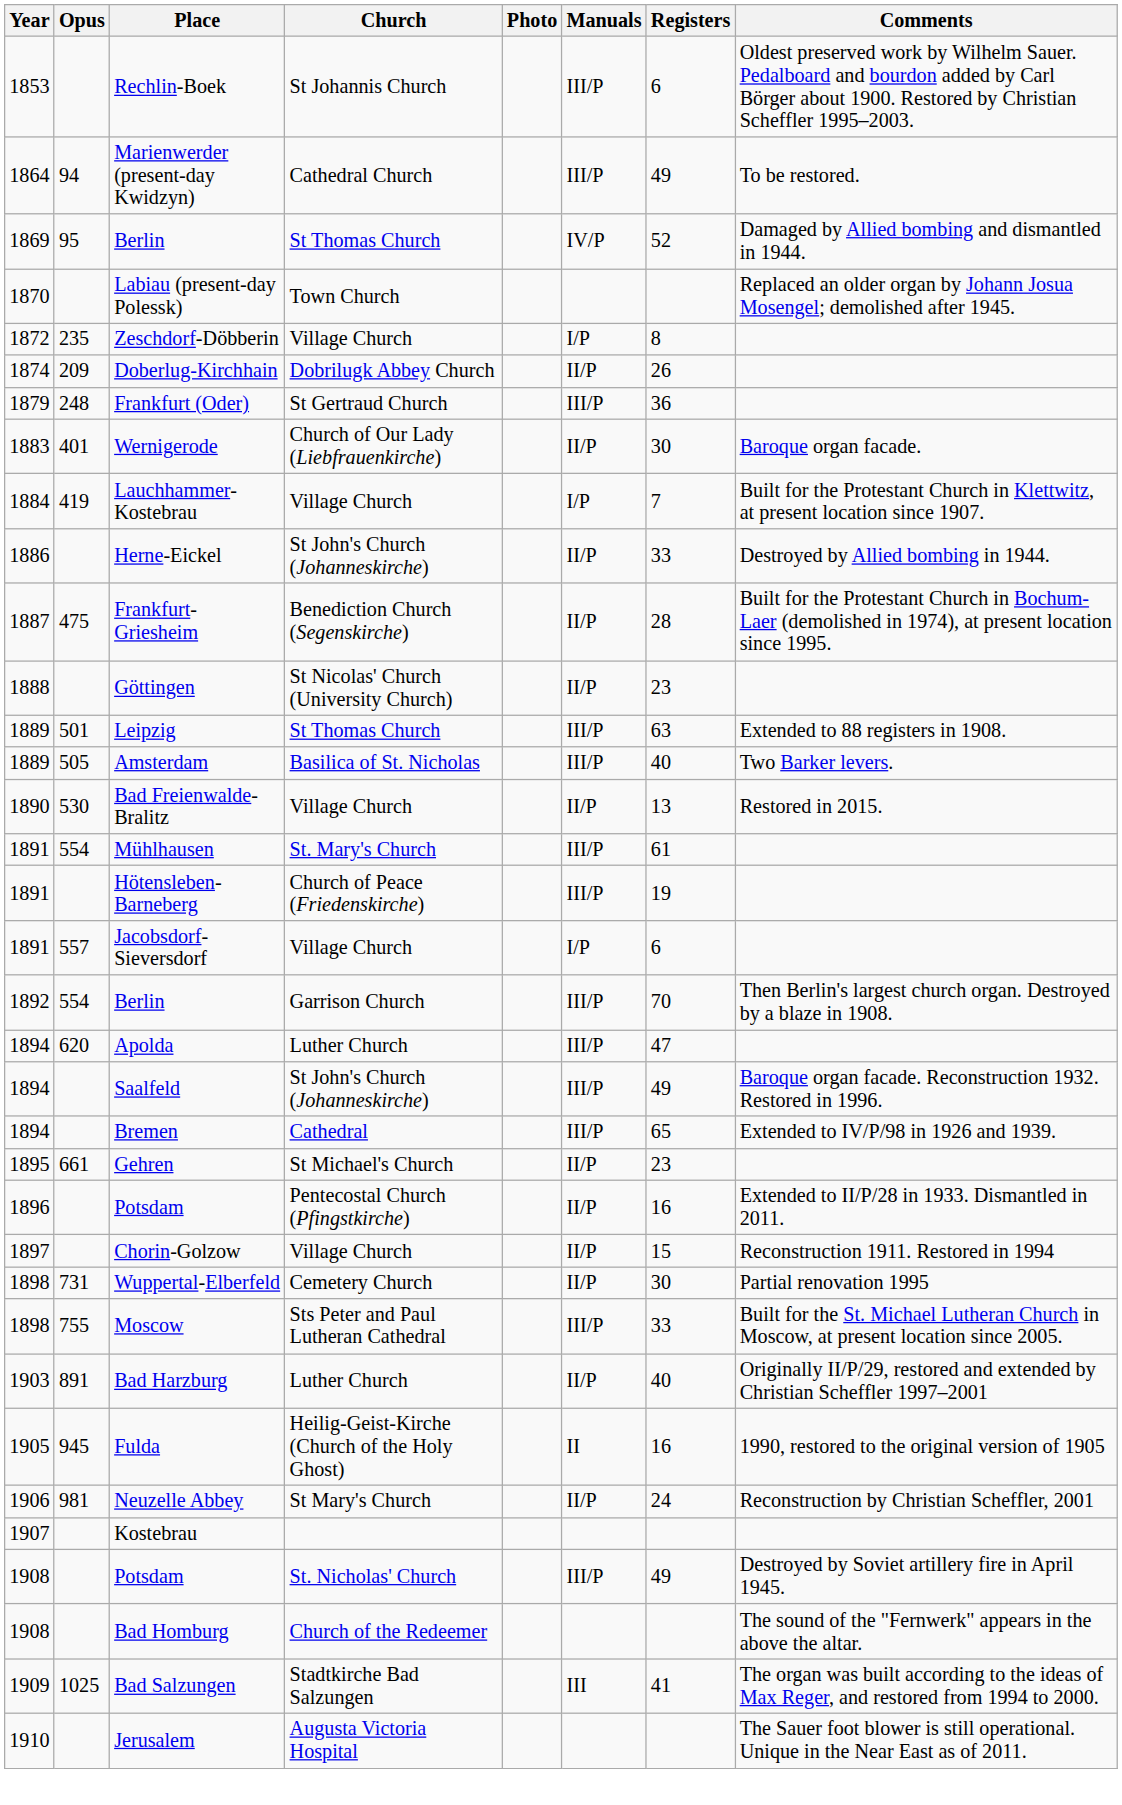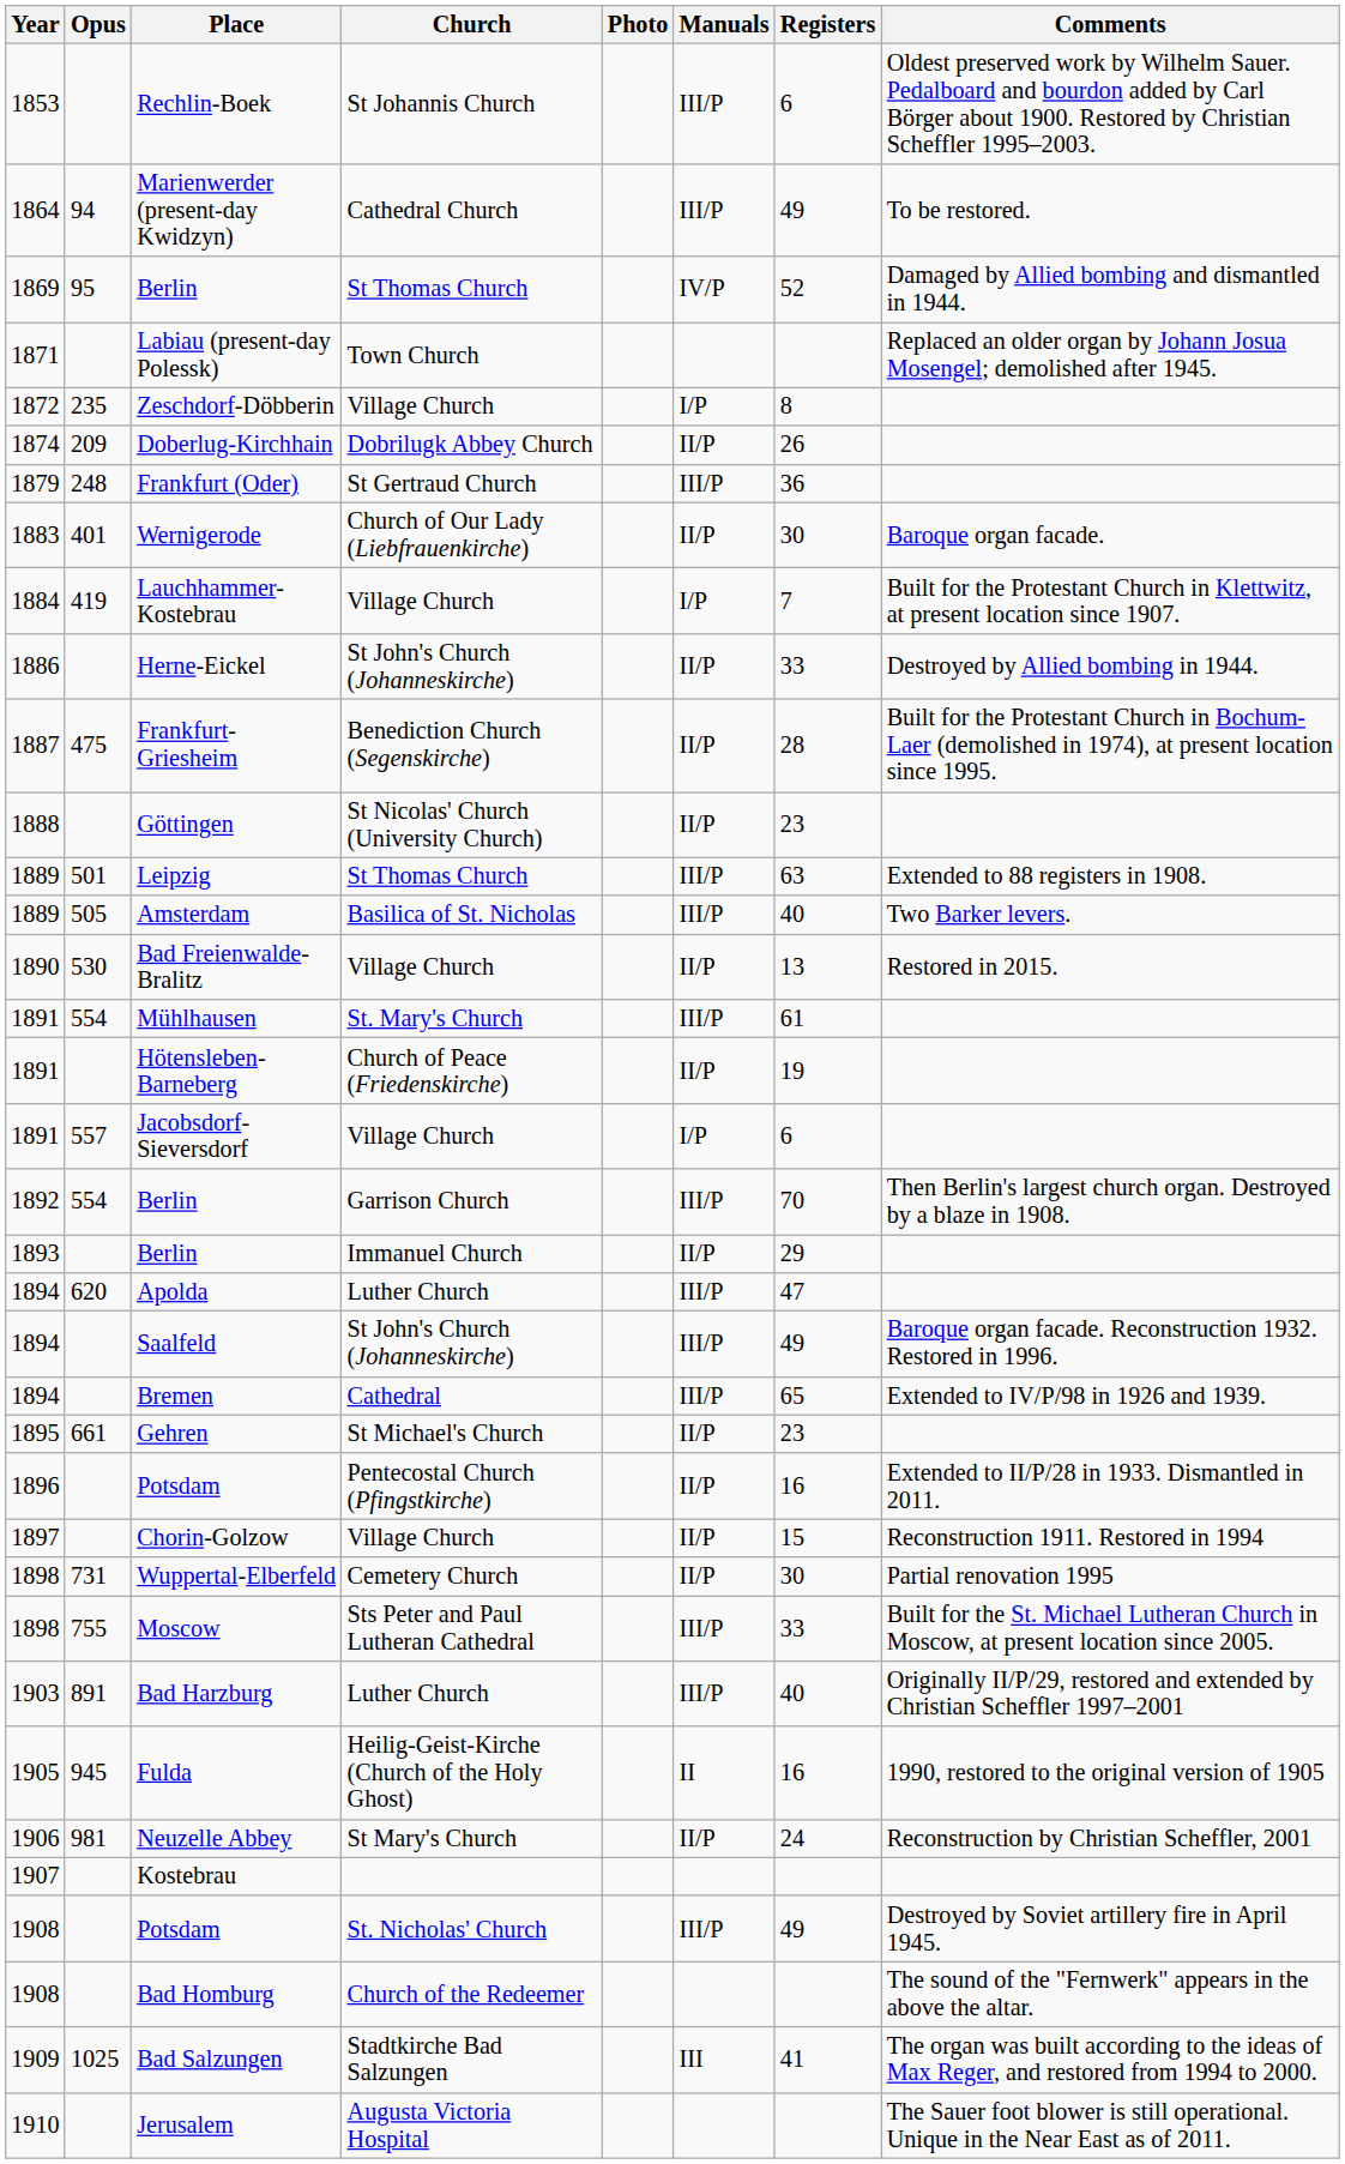 <table class="wikitable sortable" width="100%">
 <tr class="hintergrundfarbe5">
 <th>Year</th>
 <th>Opus</th>
 <th>Place</th>
 <th>Church</th>
 <th class=unsortable>Photo</th>
 <th>Manuals</th>
 <th>Registers</th>
 <th class="unsortable">Comments</th>
 </tr>
 <tr>
 <td>1853</td>
 <td></td>
 <td><a href='#'>Rechlin</a>-Boek</td>
 <td>St Johannis Church</td>
 <td></td>
 <td>III/P</td>
 <td>6</td>
 <td>Oldest preserved work by Wilhelm Sauer. <a href='#'>Pedalboard</a> and <a href='#'>bourdon</a> added by Carl Börger about 1900. Restored by Christian Scheffler 1995–2003.</td>
 </tr>
 <tr>
 <td>1864</td>
 <td>94</td>
 <td><a href='#'>Marienwerder</a> (present-day Kwidzyn)</td>
 <td>Cathedral Church</td>
 <td></td>
 <td>III/P</td>
 <td>49</td>
 <td>To be restored.</td>
 </tr>
 <tr>
 <td>1869</td>
 <td>95</td>
 <td><a href='#'>Berlin</a></td>
 <td><a href='#'>St Thomas Church</a></td>
 <td></td>
 <td>IV/P</td>
 <td>52</td>
 <td>Damaged by <a href='#'>Allied bombing</a> and dismantled in 1944.</td>
 </tr>
 <tr>
-<td>1870</td>
+<td>1871</td>
 <td></td>
 <td><a href='#'>Labiau</a> (present-day Polessk)</td>
 <td>Town Church</td>
 <td></td>
 <td></td>
 <td></td>
 <td>Replaced an older organ by <a href='#'>Johann Josua Mosengel</a>; demolished after 1945.</td>
 </tr>
 <tr>
 <td>1872</td>
 <td>235</td>
 <td><a href='#'>Zeschdorf</a>-Döbberin</td>
 <td>Village Church</td>
 <td></td>
 <td>I/P</td>
 <td>8</td>
 <td></td>
 </tr>
 <tr>
 <td>1874</td>
 <td>209</td>
 <td><a href='#'>Doberlug-Kirchhain</a></td>
 <td><a href='#'>Dobrilugk Abbey</a> Church</td>
 <td></td>
 <td>II/P</td>
 <td>26</td>
 <td></td>
 </tr>
 <tr>
 <td>1879</td>
 <td>248</td>
 <td><a href='#'>Frankfurt (Oder)</a></td>
 <td>St Gertraud Church</td>
 <td></td>
 <td>III/P</td>
 <td>36</td>
 <td></td>
 </tr>
 <tr>
 <td>1883</td>
 <td>401</td>
 <td><a href='#'>Wernigerode</a></td>
 <td>Church of Our Lady (<em>Liebfrauenkirche</em>)</td>
 <td></td>
 <td>II/P</td>
 <td>30</td>
 <td><a href='#'>Baroque</a> organ facade.</td>
 </tr>
 <tr>
 <td>1884</td>
 <td>419</td>
 <td><a href='#'>Lauchhammer</a>-Kostebrau</td>
 <td>Village Church</td>
 <td></td>
 <td>I/P</td>
 <td>7</td>
 <td>Built for the Protestant Church in <a href='#'>Klettwitz</a>, at present location since 1907.</td>
 </tr>
 <tr>
 <td>1886</td>
 <td></td>
 <td><a href='#'>Herne</a>-Eickel</td>
 <td>St John's Church (<em>Johanneskirche</em>)</td>
 <td></td>
 <td>II/P</td>
 <td>33</td>
 <td>Destroyed by <a href='#'>Allied bombing</a> in 1944.</td>
 </tr>
 <tr>
 <td>1887</td>
 <td>475</td>
 <td><a href='#'>Frankfurt</a>-<a href='#'>Griesheim</a></td>
 <td>Benediction Church (<em>Segenskirche</em>)</td>
 <td></td>
 <td>II/P</td>
 <td>28</td>
 <td>Built for the Protestant Church in <a href='#'>Bochum-Laer</a> (demolished in 1974), at present location since 1995.</td>
 </tr>
 <tr>
 <td>1888</td>
 <td></td>
 <td><a href='#'>Göttingen</a></td>
 <td>St Nicolas' Church (University Church)</td>
 <td></td>
 <td>II/P</td>
 <td>23</td>
 <td></td>
 </tr>
 <tr>
 <td>1889</td>
 <td>501</td>
 <td><a href='#'>Leipzig</a></td>
 <td><a href='#'>St Thomas Church</a></td>
 <td></td>
 <td>III/P</td>
 <td>63</td>
 <td>Extended to 88 registers in 1908.</td>
 </tr>
 <tr>
 <td>1889</td>
 <td>505</td>
 <td><a href='#'>Amsterdam</a></td>
 <td><a href='#'>Basilica of St. Nicholas</a></td>
 <td></td>
 <td>III/P</td>
 <td>40</td>
 <td>Two <a href='#'>Barker levers</a>.</td>
 </tr>
 <tr>
 <td>1890</td>
 <td>530</td>
 <td><a href='#'>Bad Freienwalde</a>-Bralitz</td>
 <td>Village Church</td>
 <td></td>
 <td>II/P</td>
 <td>13</td>
 <td>Restored in 2015.</td>
 </tr>
 <tr>
 <td>1891</td>
 <td>554</td>
 <td><a href='#'>Mühlhausen</a></td>
 <td><a href='#'>St. Mary's Church</a></td>
 <td></td>
 <td>III/P</td>
 <td>61</td>
 <td></td>
 </tr>
 <tr>
 <td>1891</td>
 <td></td>
 <td><a href='#'>Hötensleben</a>-<a href='#'>Barneberg</a></td>
 <td>Church of Peace (<em>Friedenskirche</em>)</td>
 <td></td>
-<td>III/P</td>
+<td>II/P</td>
 <td>19</td>
 <td></td>
 </tr>
 <tr>
 <td>1891</td>
 <td>557</td>
 <td><a href='#'>Jacobsdorf</a>-Sieversdorf</td>
 <td>Village Church</td>
 <td></td>
 <td>I/P</td>
 <td>6</td>
 <td></td>
 </tr>
 <tr>
 <td>1892</td>
 <td>554</td>
 <td><a href='#'>Berlin</a></td>
 <td>Garrison Church</td>
 <td></td>
 <td>III/P</td>
 <td>70</td>
 <td>Then Berlin's largest church organ. Destroyed by a blaze in 1908.</td>
+</tr>
+<tr>
+<td>1893</td>
+<td></td>
+<td><a href='#'>Berlin</a></td>
+<td>Immanuel Church</td>
+<td></td>
+<td>II/P</td>
+<td>29</td>
+<td></td>
 </tr>
 <tr>
 <td>1894</td>
 <td>620</td>
 <td><a href='#'>Apolda</a></td>
 <td>Luther Church</td>
 <td></td>
 <td>III/P</td>
 <td>47</td>
 <td></td>
 </tr>
 <tr>
 <td>1894</td>
 <td></td>
 <td><a href='#'>Saalfeld</a></td>
 <td>St John's Church (<em>Johanneskirche</em>)</td>
 <td></td>
 <td>III/P</td>
 <td>49</td>
 <td><a href='#'>Baroque</a> organ facade. Reconstruction 1932. Restored in 1996.</td>
 </tr>
 <tr>
 <td>1894</td>
 <td></td>
 <td><a href='#'>Bremen</a></td>
 <td><a href='#'>Cathedral</a></td>
 <td></td>
 <td>III/P</td>
 <td>65</td>
 <td>Extended to IV/P/98 in 1926 and 1939.</td>
 </tr>
 <tr>
 <td>1895</td>
 <td>661</td>
 <td><a href='#'>Gehren</a></td>
 <td>St Michael's Church</td>
 <td></td>
 <td>II/P</td>
 <td>23</td>
 <td></td>
 </tr>
 <tr>
 <td>1896</td>
 <td></td>
 <td><a href='#'>Potsdam</a></td>
 <td>Pentecostal Church (<em>Pfingstkirche</em>)</td>
 <td></td>
 <td>II/P</td>
 <td>16</td>
 <td>Extended to II/P/28 in 1933. Dismantled in 2011.</td>
 </tr>
 <tr>
 <td>1897</td>
 <td></td>
 <td><a href='#'>Chorin</a>-Golzow</td>
 <td>Village Church</td>
 <td></td>
 <td>II/P</td>
 <td>15</td>
 <td>Reconstruction 1911. Restored in 1994</td>
 </tr>
 <tr>
 <td>1898</td>
 <td>731</td>
 <td><a href='#'>Wuppertal</a>-<a href='#'>Elberfeld</a></td>
 <td>Cemetery Church</td>
 <td></td>
 <td>II/P</td>
 <td>30</td>
 <td>Partial renovation 1995</td>
 </tr>
 <tr>
 <td>1898</td>
 <td>755</td>
 <td><a href='#'>Moscow</a></td>
 <td>Sts Peter and Paul Lutheran Cathedral</td>
 <td></td>
 <td>III/P</td>
 <td>33</td>
 <td>Built for the <a href='#'>St. Michael Lutheran Church</a> in Moscow, at present location since 2005.</td>
 </tr>
 <tr>
 <td>1903</td>
 <td>891</td>
 <td><a href='#'>Bad Harzburg</a></td>
 <td>Luther Church</td>
 <td></td>
-<td>II/P</td>
+<td>III/P</td>
 <td>40</td>
 <td>Originally II/P/29, restored and extended by Christian Scheffler 1997–2001</td>
 </tr>
 <tr>
 <td>1905</td>
 <td>945</td>
 <td><a href='#'>Fulda</a></td>
 <td>Heilig-Geist-Kirche (Church of the Holy Ghost)</td>
 <td></td>
 <td>II</td>
 <td>16</td>
 <td>1990, restored to the original version of 1905</td>
 </tr>
 <tr>
 <td>1906</td>
 <td>981</td>
 <td><a href='#'>Neuzelle Abbey</a></td>
 <td>St Mary's Church</td>
 <td></td>
 <td>II/P</td>
 <td>24</td>
 <td>Reconstruction by Christian Scheffler, 2001</td>
 </tr>
 <tr>
 <td>1907</td>
 <td></td>
 <td>Kostebrau</td>
 <td></td>
 <td></td>
 <td></td>
 <td></td>
 <td></td>
 </tr>
 <tr>
 <td>1908</td>
 <td></td>
 <td><a href='#'>Potsdam</a></td>
 <td><a href='#'>St. Nicholas' Church</a></td>
 <td></td>
 <td>III/P</td>
 <td>49</td>
 <td>Destroyed by Soviet artillery fire in April 1945.</td>
 </tr>
 <tr>
 <td>1908</td>
 <td></td>
 <td><a href='#'>Bad Homburg</a></td>
 <td><a href='#'>Church of the Redeemer</a></td>
 <td></td>
 <td></td>
 <td></td>
 <td>The sound of the "Fernwerk" appears in the above the altar.</td>
 </tr>
 <tr>
 <td>1909</td>
 <td>1025</td>
 <td><a href='#'>Bad Salzungen</a></td>
 <td>Stadtkirche Bad Salzungen</td>
 <td></td>
 <td>III</td>
 <td>41</td>
 <td>The organ was built according to the ideas of <a href='#'>Max Reger</a>, and restored from 1994 to 2000.</td>
 </tr>
 <tr>
 <td>1910</td>
 <td></td>
 <td><a href='#'>Jerusalem</a></td>
 <td><a href='#'>Augusta Victoria Hospital</a></td>
 <td></td>
 <td></td>
 <td></td>
 <td>The Sauer foot blower is still operational. Unique in the Near East as of 2011.</td>
 </tr>
 </table>
